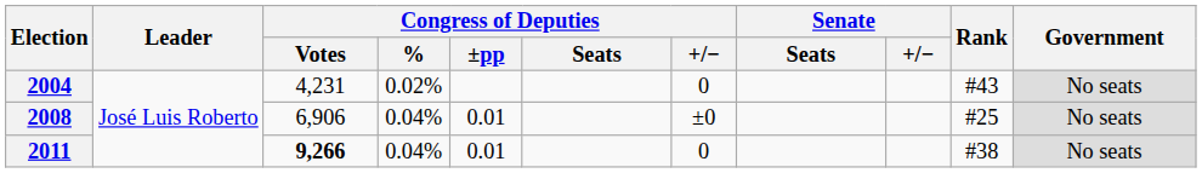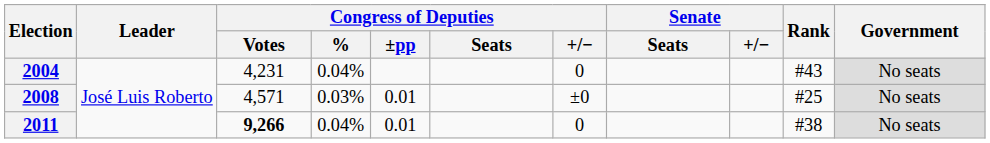 <table class="wikitable" style="text-align:center; font-size:100%; line-height:16px;">
 <tr>
 <th rowspan="2" width="50px">Election</th>
 <th rowspan="2">Leader</th>
 <th colspan="5"><a href='#'>Congress of Deputies</a></th>
 <th colspan="2"><a href='#'>Senate</a></th>
 <th rowspan="2" width="30px">Rank</th>
 <th rowspan="2" width="125px">Government</th>
 </tr>
 <tr>
 <th width="75px">Votes</th>
 <th width="45px">%</th>
 <th width="45px">±<a href='#'>pp</a></th>
 <th width="100px">Seats</th>
 <th width="40px">+/−</th>
 <th width="100px">Seats</th>
 <th width="40px">+/−</th>
 </tr>
 <tr>
 <th><a href='#'>2004</a></th>
 <td rowspan="3"><a href='#'>José Luis Roberto</a></td>
 <td>4,231</td>
-<td>0.02%</td>
+<td>0.04%</td>
 <td></td>
 <td></td>
 <td>0</td>
 <td></td>
 <td></td>
 <td>#43</td>
 <td style="background-color:#DDDDDD">No seats</td>
 </tr>
 <tr>
 <th><a href='#'>2008</a></th>
-<td>6,906</td>
-<td>0.04%</td>
+<td>4,571</td>
+<td>0.03%</td>
 <td>0.01</td>
 <td></td>
 <td>±0</td>
 <td></td>
 <td></td>
 <td>#25</td>
 <td style="background-color:#DDDDDD">No seats</td>
 </tr>
 <tr>
 <th><a href='#'>2011</a></th>
 <td><strong>9,266</strong></td>
 <td>0.04%</td>
 <td>0.01</td>
 <td></td>
 <td>0</td>
 <td></td>
 <td></td>
 <td>#38</td>
 <td style="background-color:#DDDDDD">No seats</td>
 </tr>
 </table>
